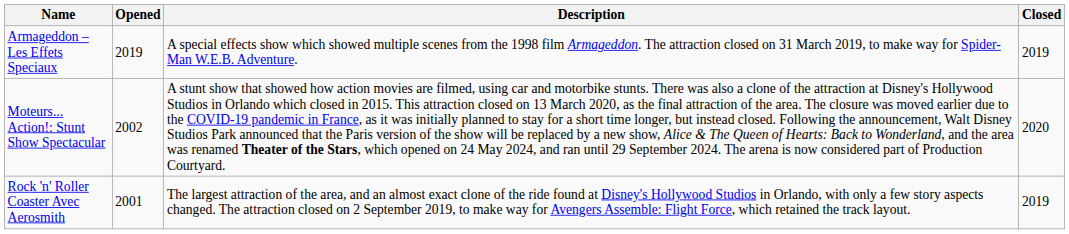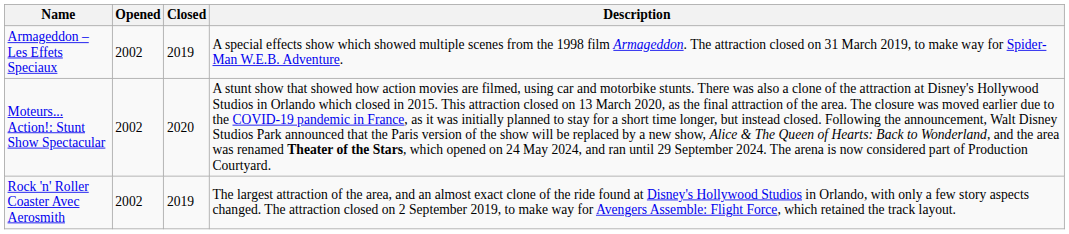 <table class="wikitable">
 <tr>
 <th>Name</th>
 <th>Opened</th>
+<th>Closed</th>
 <th>Description</th>
-<th>Closed</th>
 </tr>
 <tr>
 <td><a href='#'>Armageddon – Les Effets Speciaux</a></td>
+<td>2002</td>
 <td>2019</td>
 <td>A special effects show which showed multiple scenes from the 1998 film <em><a href='#'>Armageddon</a></em>. The attraction closed on 31 March 2019, to make way for <a href='#'>Spider-Man W.E.B. Adventure</a>.</td>
-<td>2019</td>
 </tr>
 <tr>
 <td><a href='#'>Moteurs... Action!: Stunt Show Spectacular</a></td>
 <td>2002</td>
+<td>2020</td>
 <td>A stunt show that showed how action movies are filmed, using car and motorbike stunts. There was also a clone of the attraction at Disney's Hollywood Studios in Orlando which closed in 2015. This attraction closed on 13 March 2020, as the final attraction of the area. The closure was moved earlier due to the <a href='#'>COVID-19 pandemic in France</a>, as it was initially planned to stay for a short time longer, but instead closed. Following the announcement, Walt Disney Studios Park announced that the Paris version of the show will be replaced by a new show, <em>Alice & The Queen of Hearts: Back to Wonderland</em>, and the area was renamed <strong>Theater of the Stars</strong>, which opened on 24 May 2024, and ran until 29 September 2024. The arena is now considered part of Production Courtyard.</td>
-<td>2020</td>
 </tr>
 <tr>
 <td><a href='#'>Rock 'n' Roller Coaster Avec Aerosmith</a></td>
-<td>2001</td>
+<td>2002</td>
+<td>2019</td>
 <td>The largest attraction of the area, and an almost exact clone of the ride found at <a href='#'>Disney's Hollywood Studios</a> in Orlando, with only a few story aspects changed. The attraction closed on 2 September 2019, to make way for <a href='#'>Avengers Assemble: Flight Force</a>, which retained the track layout.</td>
-<td>2019</td>
 </tr>
 </table>
